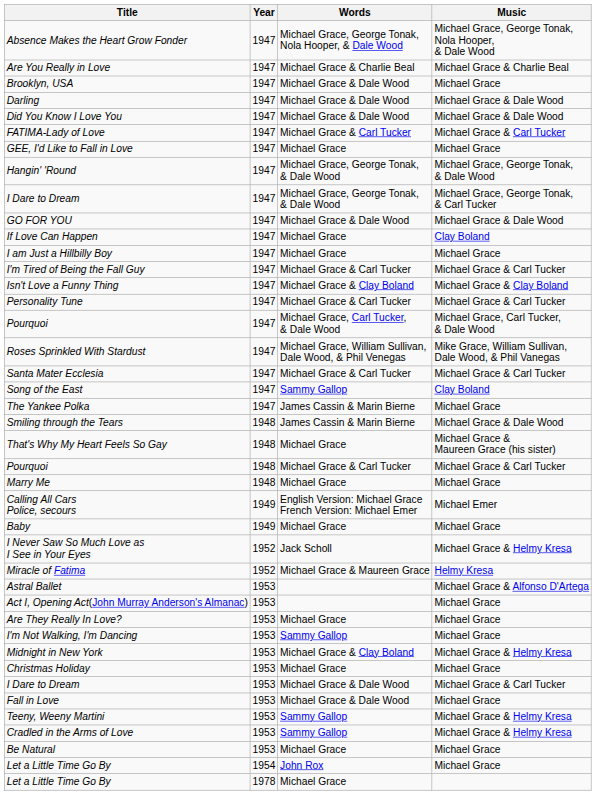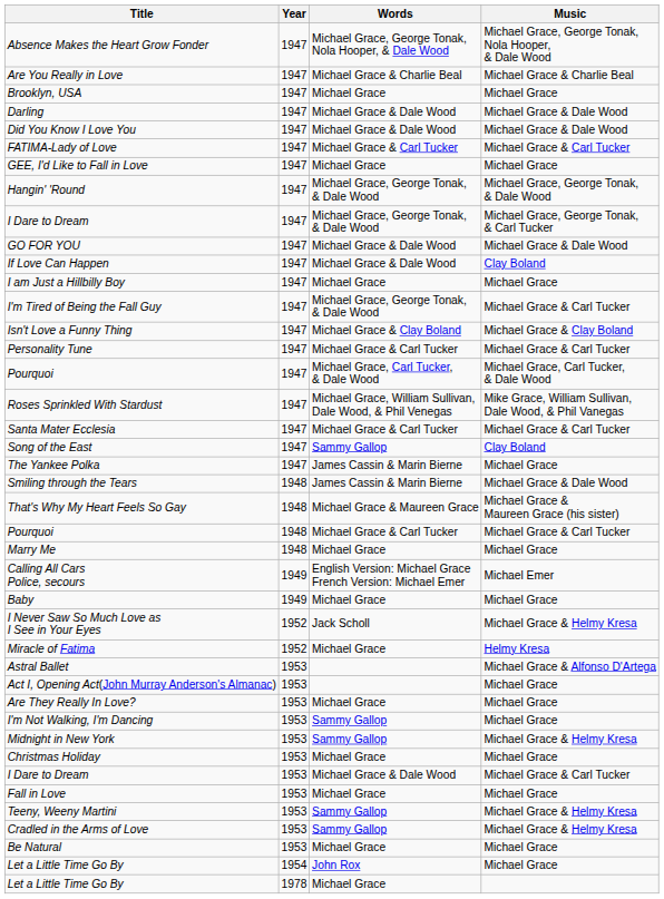 <table class="wikitable">
 <tr>
 <th>Title</th>
 <th>Year</th>
 <th>Words</th>
 <th>Music</th>
 </tr>
 <tr>
 <td><em>Absence Makes the Heart Grow Fonder</em></td>
 <td>1947</td>
 <td>Michael Grace, George Tonak,<br>Nola Hooper, & <a href='#'>Dale Wood</a></td>
 <td>Michael Grace, George Tonak,<br>Nola Hooper,<br>& Dale Wood</td>
 </tr>
 <tr>
 <td><em>Are You Really in Love</em></td>
 <td>1947</td>
 <td>Michael Grace & Charlie Beal</td>
 <td>Michael Grace & Charlie Beal</td>
 </tr>
 <tr>
 <td><em>Brooklyn, USA</em></td>
 <td>1947</td>
-<td>Michael Grace & Dale Wood</td>
+<td>Michael Grace</td>
 <td>Michael Grace</td>
 </tr>
 <tr>
 <td><em>Darling</em></td>
 <td>1947</td>
 <td>Michael Grace & Dale Wood</td>
 <td>Michael Grace & Dale Wood</td>
 </tr>
 <tr>
 <td><em>Did You Know I Love You</em></td>
 <td>1947</td>
 <td>Michael Grace & Dale Wood</td>
 <td>Michael Grace & Dale Wood</td>
 </tr>
 <tr>
 <td><em>FATIMA-Lady of Love</em></td>
 <td>1947</td>
 <td>Michael Grace & <a href='#'>Carl Tucker</a> </td>
 <td>Michael Grace & <a href='#'>Carl Tucker</a></td>
 </tr>
 <tr>
 <td><em>GEE, I'd Like to Fall in Love</em></td>
 <td>1947</td>
 <td>Michael Grace</td>
 <td>Michael Grace</td>
 </tr>
 <tr>
 <td><em>Hangin'  'Round</em></td>
 <td>1947</td>
 <td>Michael Grace, George Tonak,<br>& Dale Wood</td>
 <td>Michael Grace, George Tonak,<br>& Dale Wood</td>
 </tr>
 <tr>
 <td><em>I Dare to Dream</em></td>
 <td>1947</td>
 <td>Michael Grace, George Tonak,<br>& Dale Wood</td>
 <td>Michael Grace, George Tonak,<br>& Carl Tucker</td>
 </tr>
 <tr>
 <td><em>GO FOR YOU</em></td>
 <td>1947</td>
 <td>Michael Grace & Dale Wood</td>
 <td>Michael Grace & Dale Wood</td>
 </tr>
 <tr>
 <td><em>If Love Can Happen</em></td>
 <td>1947</td>
-<td>Michael Grace</td>
+<td>Michael Grace & Dale Wood</td>
 <td><a href='#'>Clay Boland</a></td>
 </tr>
 <tr>
 <td><em>I am Just a Hillbilly Boy</em></td>
 <td>1947</td>
 <td>Michael Grace</td>
 <td>Michael Grace</td>
 </tr>
 <tr>
 <td><em>I'm Tired of Being the Fall Guy</em></td>
 <td>1947</td>
-<td>Michael Grace & Carl Tucker</td>
+<td>Michael Grace, George Tonak,<br>& Dale Wood</td>
 <td>Michael Grace & Carl Tucker</td>
 </tr>
 <tr>
 <td><em>Isn't Love a Funny Thing</em></td>
 <td>1947</td>
 <td>Michael Grace & <a href='#'>Clay Boland</a></td>
 <td>Michael Grace & <a href='#'>Clay Boland</a></td>
 </tr>
 <tr>
 <td><em>Personality Tune</em></td>
 <td>1947</td>
 <td>Michael Grace & Carl Tucker</td>
 <td>Michael Grace & Carl Tucker</td>
 </tr>
 <tr>
 <td><em>Pourquoi</em></td>
 <td>1947</td>
 <td>Michael Grace, <a href='#'>Carl Tucker</a>,<br>& Dale Wood</td>
 <td>Michael Grace, Carl Tucker,<br>& Dale Wood</td>
 </tr>
 <tr>
 <td><em>Roses Sprinkled With Stardust</em></td>
 <td>1947</td>
 <td>Michael Grace, William Sullivan,<br>Dale Wood, & Phil Venegas</td>
 <td>Mike Grace, William Sullivan,<br>Dale Wood, & Phil Vanegas</td>
 </tr>
 <tr>
 <td><em>Santa Mater Ecclesia</em></td>
 <td>1947</td>
 <td>Michael Grace & Carl Tucker</td>
 <td>Michael Grace & Carl Tucker</td>
 </tr>
 <tr>
 <td><em>Song of the East</em></td>
 <td>1947</td>
 <td><a href='#'>Sammy Gallop</a></td>
 <td><a href='#'>Clay Boland</a></td>
 </tr>
 <tr>
 <td><em>The Yankee Polka</em></td>
 <td>1947</td>
 <td>James Cassin & Marin Bierne</td>
 <td>Michael Grace</td>
 </tr>
 <tr>
 <td><em>Smiling through the Tears</em></td>
 <td>1948</td>
 <td>James Cassin & Marin Bierne</td>
 <td>Michael Grace & Dale Wood</td>
 </tr>
 <tr>
 <td><em>That's Why My Heart Feels So Gay</em></td>
 <td>1948</td>
-<td>Michael Grace</td>
+<td>Michael Grace & Maureen Grace</td>
 <td>Michael Grace &<br>Maureen Grace (his sister)</td>
 </tr>
 <tr>
 <td><em>Pourquoi</em></td>
 <td>1948</td>
 <td>Michael Grace & Carl Tucker</td>
 <td>Michael Grace & Carl Tucker</td>
 </tr>
 <tr>
 <td><em>Marry Me</em></td>
 <td>1948</td>
 <td>Michael Grace</td>
 <td>Michael Grace</td>
 </tr>
 <tr>
 <td><em>Calling All Cars</em><br><em>Police, secours</em></td>
 <td>1949</td>
 <td>English Version: Michael Grace<br>French Version: Michael Emer</td>
 <td>Michael Emer</td>
 </tr>
 <tr>
 <td><em>Baby</em></td>
 <td>1949</td>
 <td>Michael Grace</td>
 <td>Michael Grace</td>
 </tr>
 <tr>
 <td><em>I Never Saw So Much Love as</em><br><em>I See in Your Eyes</em></td>
 <td>1952</td>
 <td>Jack Scholl</td>
 <td>Michael Grace & <a href='#'>Helmy Kresa</a></td>
 </tr>
 <tr>
 <td><em>Miracle of <a href='#'>Fatima</a></em></td>
 <td>1952</td>
-<td>Michael Grace & Maureen Grace</td>
+<td>Michael Grace</td>
 <td><a href='#'>Helmy Kresa</a></td>
 </tr>
 <tr>
 <td><em>Astral Ballet</em></td>
 <td>1953</td>
 <td></td>
 <td>Michael Grace & <a href='#'>Alfonso D'Artega</a></td>
 </tr>
 <tr>
 <td><em>Act I, Opening Act</em>(<a href='#'>John Murray Anderson's Almanac</a>)</td>
 <td>1953</td>
 <td></td>
 <td>Michael Grace</td>
 </tr>
 <tr>
 <td><em>Are They Really In Love?</em></td>
 <td>1953</td>
 <td>Michael Grace</td>
 <td>Michael Grace</td>
 </tr>
 <tr>
 <td><em>I'm Not Walking, I'm Dancing</em></td>
 <td>1953</td>
 <td><a href='#'>Sammy Gallop</a></td>
 <td>Michael Grace</td>
 </tr>
 <tr>
 <td><em>Midnight in New York</em></td>
 <td>1953</td>
-<td>Michael Grace & <a href='#'>Clay Boland</a></td>
+<td><a href='#'>Sammy Gallop</a></td>
 <td>Michael Grace & <a href='#'>Helmy Kresa</a></td>
 </tr>
 <tr>
 <td><em>Christmas Holiday</em></td>
 <td>1953</td>
 <td>Michael Grace</td>
 <td>Michael Grace</td>
 </tr>
 <tr>
 <td><em>I Dare to Dream</em></td>
 <td>1953</td>
 <td>Michael Grace & Dale Wood</td>
 <td>Michael Grace & Carl Tucker</td>
 </tr>
 <tr>
 <td><em>Fall in Love</em></td>
 <td>1953</td>
-<td>Michael Grace & Dale Wood</td>
+<td>Michael Grace</td>
 <td>Michael Grace</td>
 </tr>
 <tr>
 <td><em>Teeny, Weeny Martini</em></td>
 <td>1953</td>
 <td><a href='#'>Sammy Gallop</a></td>
 <td>Michael Grace & <a href='#'>Helmy Kresa</a></td>
 </tr>
 <tr>
 <td><em>Cradled in the Arms of Love</em></td>
 <td>1953</td>
 <td><a href='#'>Sammy Gallop</a></td>
 <td>Michael Grace & <a href='#'>Helmy Kresa</a></td>
 </tr>
 <tr>
 <td><em>Be Natural</em></td>
 <td>1953</td>
 <td>Michael Grace</td>
 <td>Michael Grace</td>
 </tr>
 <tr>
 <td><em>Let a Little Time Go By</em></td>
 <td>1954</td>
 <td><a href='#'>John Rox</a></td>
 <td>Michael Grace</td>
 </tr>
 <tr>
 <td><em>Let a Little Time Go By</em></td>
 <td>1978</td>
 <td>Michael Grace</td>
 <td></td>
 </tr>
 </table>
